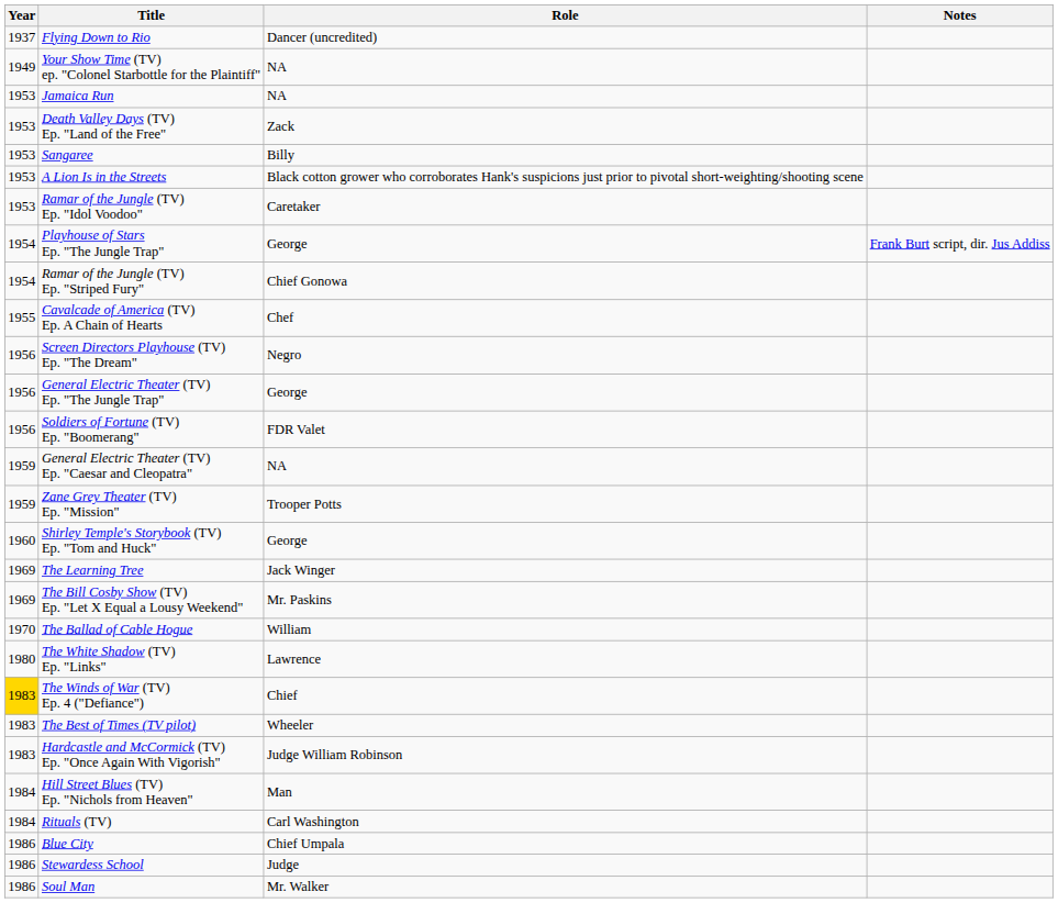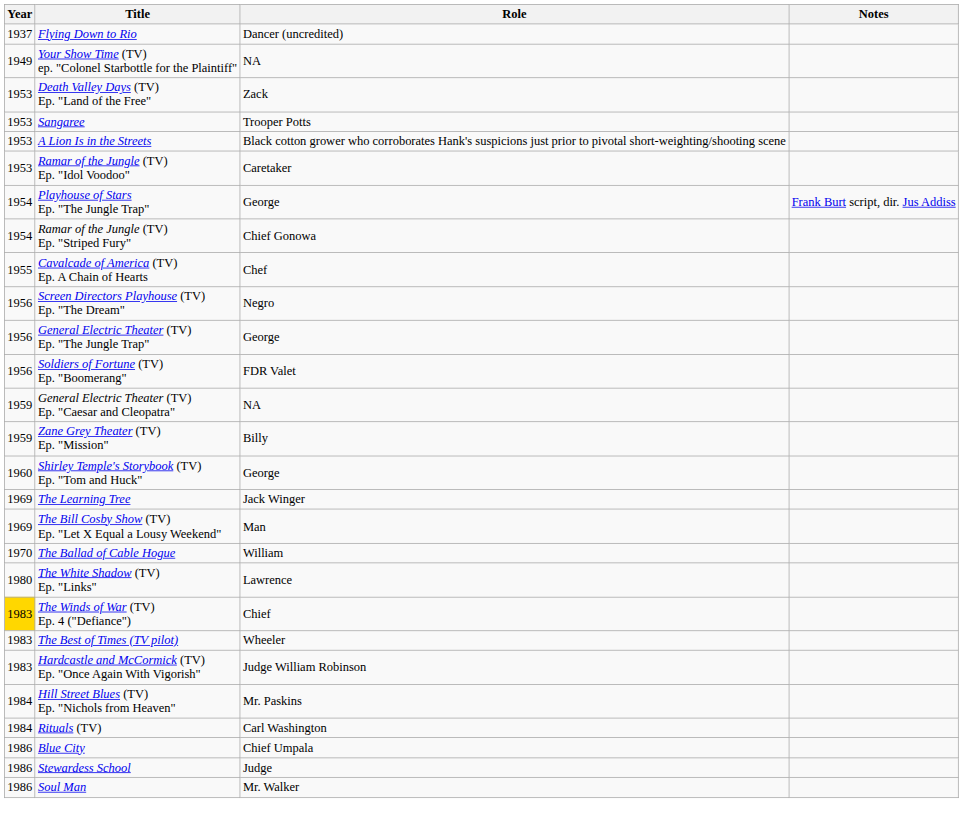 <table class="wikitable">
 <tr>
 <th>Year</th>
 <th>Title</th>
 <th>Role</th>
 <th>Notes</th>
 </tr>
 <tr>
 <td>1937</td>
 <td><em><a href='#'>Flying Down to Rio</a></em></td>
 <td>Dancer (uncredited)</td>
 <td></td>
 </tr>
 <tr>
 <td>1949</td>
 <td><em><a href='#'>Your Show Time</a></em> (TV)<br>ep. "Colonel Starbottle for the Plaintiff"</td>
 <td>NA</td>
 <td></td>
 </tr>
 <tr>
 <td>1953</td>
-<td><em><a href='#'>Jamaica Run</a></em></td>
-<td>NA</td>
-<td></td>
-</tr>
-<tr>
-<td>1953</td>
 <td><em><a href='#'>Death Valley Days</a></em> (TV)<br>Ep. "Land of the Free"</td>
 <td>Zack</td>
 <td></td>
 </tr>
 <tr>
 <td>1953</td>
 <td><em><a href='#'>Sangaree</a></em></td>
-<td>Billy</td>
+<td>Trooper Potts</td>
 <td></td>
 </tr>
 <tr>
 <td>1953</td>
 <td><em><a href='#'>A Lion Is in the Streets</a></em></td>
 <td>Black cotton grower who corroborates Hank's suspicions just prior to pivotal short-weighting/shooting scene</td>
 <td></td>
 </tr>
 <tr>
 <td>1953</td>
 <td><em><a href='#'>Ramar of the Jungle</a></em> (TV)<br>Ep. "Idol Voodoo"</td>
 <td>Caretaker</td>
 <td></td>
 </tr>
 <tr>
 <td>1954</td>
 <td><em><a href='#'>Playhouse of Stars</a></em><br>Ep. "The Jungle Trap"</td>
 <td>George</td>
 <td><a href='#'>Frank Burt</a> script, dir. <a href='#'>Jus Addiss</a></td>
 </tr>
 <tr>
 <td>1954</td>
 <td><em>Ramar of the Jungle</em> (TV)<br>Ep. "Striped Fury"</td>
 <td>Chief Gonowa</td>
 <td></td>
 </tr>
 <tr>
 <td>1955</td>
 <td><em><a href='#'>Cavalcade of America</a></em> (TV)<br>Ep. A Chain of Hearts</td>
 <td>Chef</td>
 <td></td>
 </tr>
 <tr>
 <td>1956</td>
 <td><em><a href='#'>Screen Directors Playhouse</a></em> (TV)<br>Ep. "The Dream"</td>
 <td>Negro</td>
 <td></td>
 </tr>
 <tr>
 <td>1956</td>
 <td><em><a href='#'>General Electric Theater</a></em> (TV)<br>Ep. "The Jungle Trap"</td>
 <td>George</td>
 <td></td>
 </tr>
 <tr>
 <td>1956</td>
 <td><em><a href='#'>Soldiers of Fortune</a></em> (TV)<br>Ep. "Boomerang"</td>
 <td>FDR Valet</td>
 <td></td>
 </tr>
 <tr>
 <td>1959</td>
 <td><em>General Electric Theater</em> (TV)<br>Ep. "Caesar and Cleopatra"</td>
 <td>NA</td>
 <td></td>
 </tr>
 <tr>
 <td>1959</td>
 <td><em><a href='#'>Zane Grey Theater</a></em> (TV)<br>Ep. "Mission"</td>
-<td>Trooper Potts</td>
+<td>Billy</td>
 <td></td>
 </tr>
 <tr>
 <td>1960</td>
 <td><em><a href='#'>Shirley Temple's Storybook</a></em> (TV)<br>Ep. "Tom and Huck"</td>
 <td>George</td>
 <td></td>
 </tr>
 <tr>
 <td>1969</td>
 <td><em><a href='#'>The Learning Tree</a></em></td>
 <td>Jack Winger</td>
 <td></td>
 </tr>
 <tr>
 <td>1969</td>
 <td><em><a href='#'>The Bill Cosby Show</a></em> (TV)<br>Ep. "Let X Equal a Lousy Weekend"</td>
-<td>Mr. Paskins</td>
+<td>Man</td>
 <td></td>
 </tr>
 <tr>
 <td>1970</td>
 <td><em><a href='#'>The Ballad of Cable Hogue</a></em></td>
 <td>William</td>
 <td></td>
 </tr>
 <tr>
 <td>1980</td>
 <td><em><a href='#'>The White Shadow</a></em> (TV)<br>Ep. "Links"</td>
 <td>Lawrence</td>
 <td></td>
 </tr>
 <tr>
 <td style="background: gold;">1983</td>
 <td><em><a href='#'>The Winds of War</a></em> (TV)<br>Ep. 4 ("Defiance")</td>
 <td>Chief</td>
 <td></td>
 </tr>
 <tr>
 <td>1983</td>
 <td><em><a href='#'>The Best of Times (TV pilot)</a></em></td>
 <td>Wheeler</td>
 <td></td>
 </tr>
 <tr>
 <td>1983</td>
 <td><em><a href='#'>Hardcastle and McCormick</a></em> (TV)<br>Ep. "Once Again With Vigorish"</td>
 <td>Judge William Robinson</td>
 <td></td>
 </tr>
 <tr>
 <td>1984</td>
 <td><em><a href='#'>Hill Street Blues</a></em> (TV)<br>Ep. "Nichols from Heaven"</td>
-<td>Man</td>
+<td>Mr. Paskins</td>
 <td></td>
 </tr>
 <tr>
 <td>1984</td>
 <td><em><a href='#'>Rituals</a></em> (TV)</td>
 <td>Carl Washington</td>
 <td></td>
 </tr>
 <tr>
 <td>1986</td>
 <td><em><a href='#'>Blue City</a></em></td>
 <td>Chief Umpala</td>
 <td></td>
 </tr>
 <tr>
 <td>1986</td>
 <td><em><a href='#'>Stewardess School</a></em></td>
 <td>Judge</td>
 <td></td>
 </tr>
 <tr>
 <td>1986</td>
 <td><em><a href='#'>Soul Man</a></em></td>
 <td>Mr. Walker</td>
 <td></td>
 </tr>
 </table>
